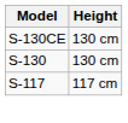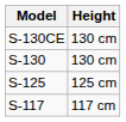 <table class="wikitable">
 <tr>
 <th>Model</th>
 <th>Height</th>
 </tr>
 <tr>
 <td>S-130CE</td>
 <td>130 cm</td>
 </tr>
 <tr>
 <td>S-130</td>
 <td>130 cm</td>
 </tr>
 <tr>
+<td>S-125</td>
+<td>125 cm</td>
+</tr>
+<tr>
 <td>S-117</td>
 <td>117 cm</td>
 </tr>
 </table>
